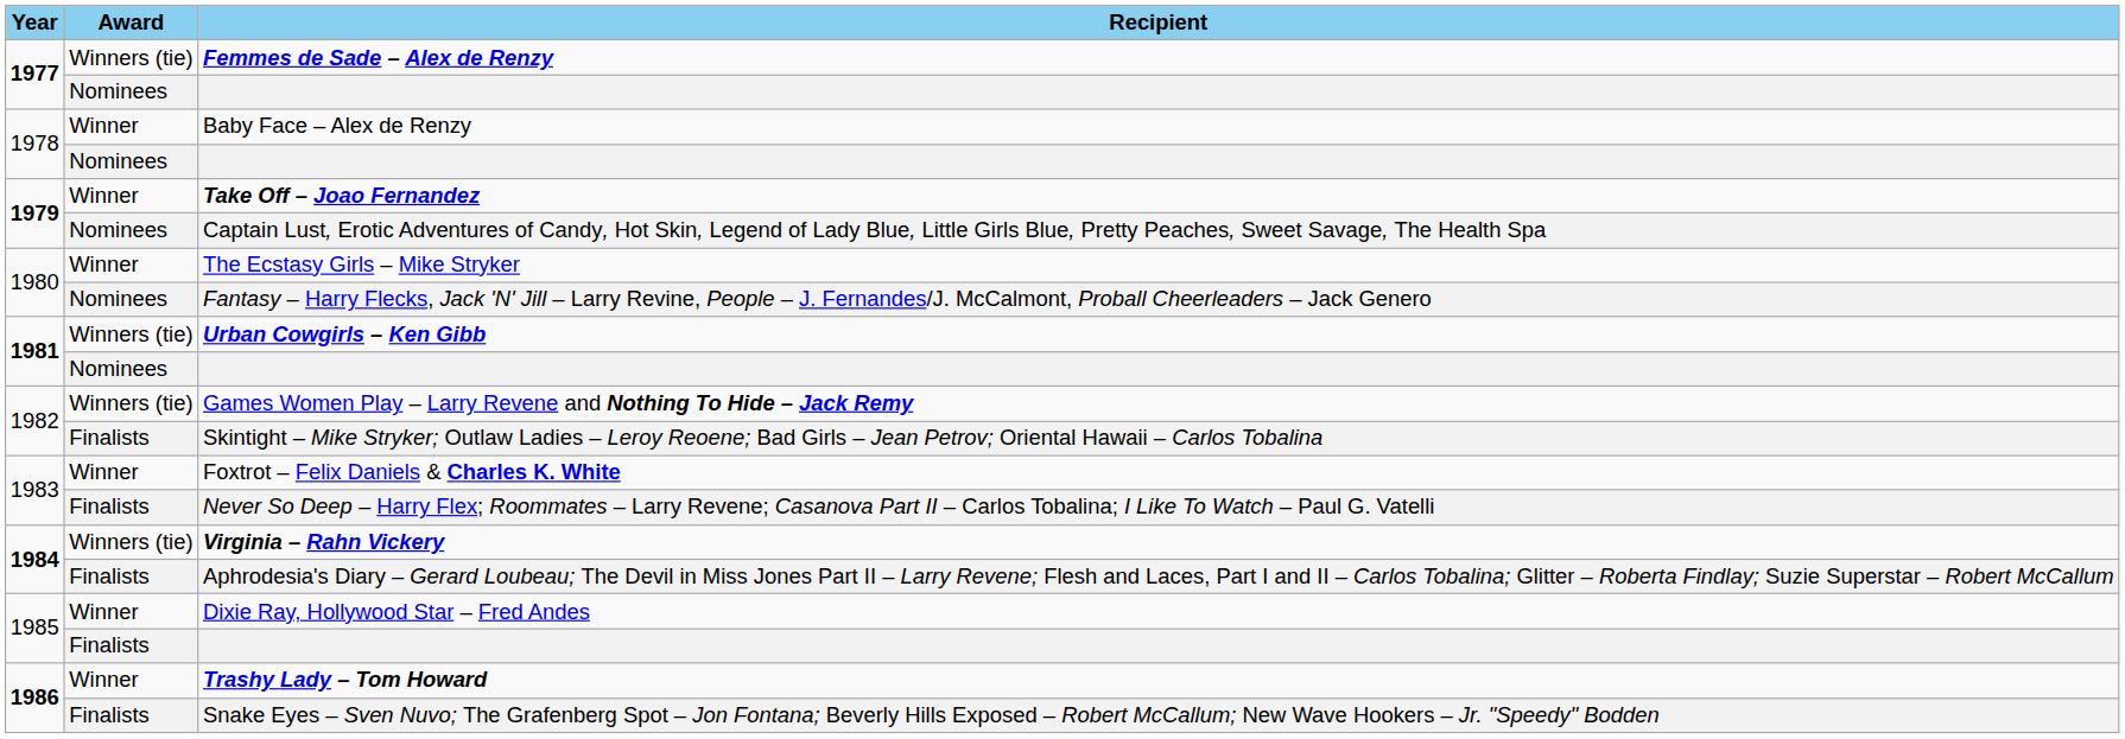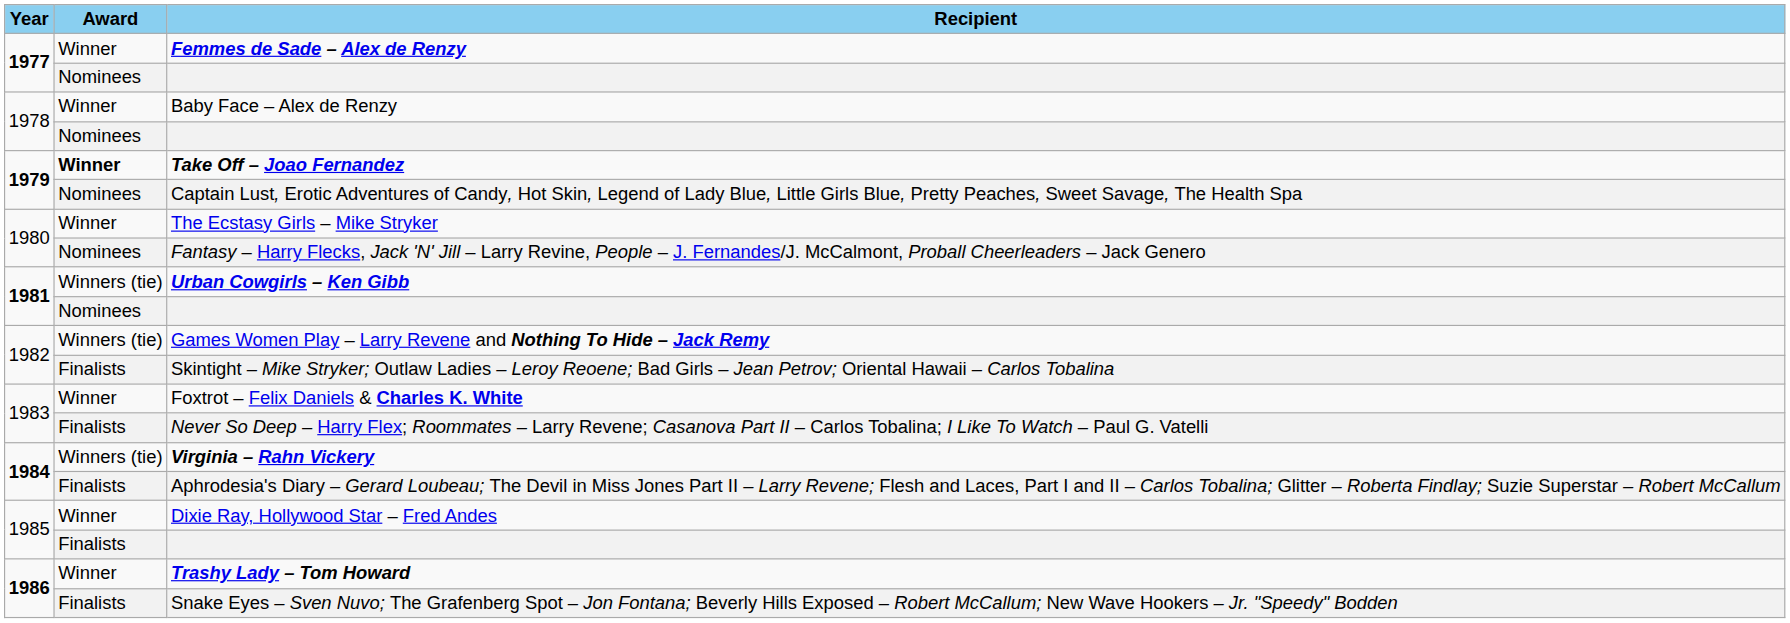 <table class="wikitable">
 <tr>
 <th style="background:#89CFF0">Year</th>
 <th style="background:#89CFF0">Award</th>
 <th style="background:#89CFF0">Recipient</th>
 </tr>
 <tr>
 <td rowspan=2><strong>1977</strong></td>
-<td>Winners (tie)</td>
+<td>Winner</td>
 <td><strong><em><a href='#'>Femmes de Sade</a><em> – <a href='#'>Alex de Renzy</a><strong></td>
 </tr>
 <tr>
 <td style="background:#F2F2F2">Nominees</td>
 <td style="background:#F2F2F2"></td>
 </tr>
 <tr>
 <td rowspan=2></strong>1978<strong></td>
 <td>Winner</td>
 <td></em></strong>Baby Face</em> – Alex de Renzy</strong></td>
 </tr>
 <tr>
 <td style="background:#F2F2F2">Nominees</td>
 <td style="background:#F2F2F2"></td>
 </tr>
 <tr>
 <td rowspan=2><strong>1979</strong></td>
-<td>Winner</td>
+<td><strong>Winner</strong></td>
 <td><strong><em>Take Off<em> – <a href='#'>Joao Fernandez</a><strong></td>
 </tr>
 <tr>
 <td style="background:#F2F2F2">Nominees</td>
 <td style="background:#F2F2F2"></em>Captain Lust<em>, </em>Erotic Adventures of Candy<em>, </em>Hot Skin<em>, </em>Legend of Lady Blue<em>, </em>Little Girls Blue<em>, </em>Pretty Peaches<em>, </em>Sweet Savage<em>, </em>The Health Spa<em></td>
 </tr>
 <tr>
 <td rowspan=2></strong>1980<strong></td>
 <td>Winner</td>
 <td></em></strong><a href='#'>The Ecstasy Girls</a></em> – <a href='#'>Mike Stryker</a></strong></td>
 </tr>
 <tr>
 <td style="background:#F2F2F2">Nominees</td>
 <td style="background:#F2F2F2"><em>Fantasy</em> – <a href='#'>Harry Flecks</a>, <em>Jack 'N' Jill</em> – Larry Revine, <em>People</em> – <a href='#'>J. Fernandes</a>/J. McCalmont, <em>Proball Cheerleaders</em> – Jack Genero</td>
 </tr>
 <tr>
 <td rowspan=2><strong>1981</strong></td>
 <td>Winners (tie)</td>
 <td><strong><em><a href='#'>Urban Cowgirls</a><em> – <a href='#'>Ken Gibb</a><strong></td>
 </tr>
 <tr>
 <td style="background:#F2F2F2">Nominees</td>
 <td style="background:#F2F2F2"></td>
 </tr>
 <tr>
 <td rowspan=2></strong>1982<strong></td>
 <td>Winners (tie)</td>
 <td></em></strong><a href='#'>Games Women Play</a></em>  – <a href='#'>Larry Revene</a></strong> and <strong><em>Nothing To Hide<em> – <a href='#'>Jack Remy</a><strong></td>
 </tr>
 <tr>
 <td style="background:#F2F2F2">Finalists</td>
 <td style="background:#F2F2F2"></em>Skintight<em> – Mike Stryker; </em>Outlaw Ladies<em> – Leroy Reoene; </em>Bad Girls<em> – Jean Petrov; </em>Oriental Hawaii<em> – Carlos Tobalina</td>
 </tr>
 <tr>
 <td rowspan=2></strong>1983<strong></td>
 <td>Winner</td>
 <td></em></strong>Foxtrot</em> – <a href='#'>Felix Daniels</a></strong> & <strong><a href='#'>Charles K. White</a></strong></td>
 </tr>
 <tr>
 <td style="background:#F2F2F2">Finalists</td>
 <td style="background:#F2F2F2"><em>Never So Deep</em> – <a href='#'>Harry Flex</a>; <em>Roommates</em> – Larry Revene; <em>Casanova Part II</em> – Carlos Tobalina; <em>I Like To Watch</em> – Paul G. Vatelli</td>
 </tr>
 <tr>
 <td rowspan=2><strong>1984</strong></td>
 <td>Winners (tie)</td>
 <td><strong><em>Virginia<em> – <a href='#'>Rahn Vickery</a><strong></td>
 </tr>
 <tr>
 <td style="background:#F2F2F2">Finalists</td>
 <td style="background:#F2F2F2"></em>Aphrodesia's Diary<em> – Gerard Loubeau; </em>The Devil in Miss Jones Part II<em> – Larry Revene; </em>Flesh and Laces, Part I and II<em> – Carlos Tobalina; </em>Glitter<em> – Roberta Findlay; </em>Suzie Superstar<em> – Robert McCallum</td>
 </tr>
 <tr>
 <td rowspan=2></strong>1985<strong></td>
 <td>Winner</td>
 <td></em></strong><a href='#'>Dixie Ray, Hollywood Star</a></em> – <a href='#'>Fred Andes</a></strong></td>
 </tr>
 <tr>
 <td style="background:#F2F2F2">Finalists</td>
 <td style="background:#F2F2F2"></td>
 </tr>
 <tr>
 <td rowspan=2><strong>1986</strong></td>
 <td>Winner</td>
 <td><strong><em><a href='#'>Trashy Lady</a><em> – Tom Howard<strong></td>
 </tr>
 <tr>
 <td style="background:#F2F2F2">Finalists</td>
 <td style="background:#F2F2F2"></em>Snake Eyes<em> – Sven Nuvo; </em>The Grafenberg Spot<em> – Jon Fontana; </em>Beverly Hills Exposed<em> – Robert McCallum; </em>New Wave Hookers<em> – Jr. "Speedy" Bodden</td>
 </tr>
 </table>
